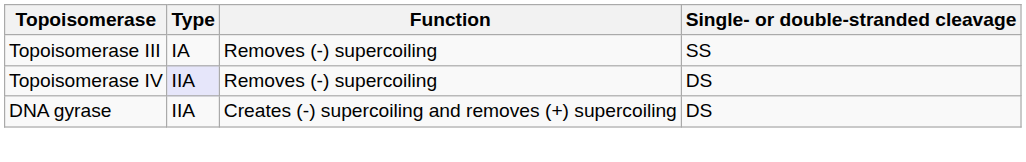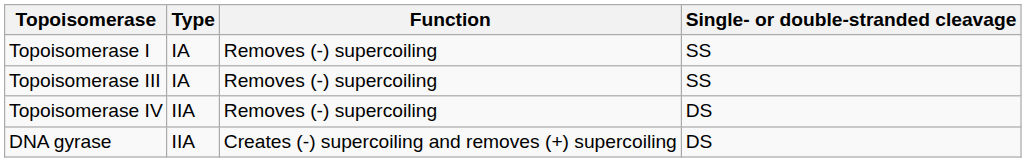 <table class="wikitable">
 <tr>
 <th>Topoisomerase</th>
 <th>Type</th>
 <th>Function</th>
 <th>Single- or double-stranded cleavage</th>
+</tr>
+<tr>
+<td>Topoisomerase I</td>
+<td>IA</td>
+<td>Removes (-) supercoiling</td>
+<td>SS</td>
 </tr>
 <tr>
 <td>Topoisomerase III</td>
 <td>IA</td>
 <td>Removes (-) supercoiling</td>
 <td>SS</td>
 </tr>
 <tr>
 <td>Topoisomerase IV</td>
-<td style="background: lavender;">IIA</td>
+<td>IIA</td>
 <td>Removes (-) supercoiling</td>
 <td>DS</td>
 </tr>
 <tr>
 <td>DNA gyrase</td>
 <td>IIA</td>
 <td>Creates (-) supercoiling and removes (+) supercoiling</td>
 <td>DS</td>
 </tr>
 </table>
